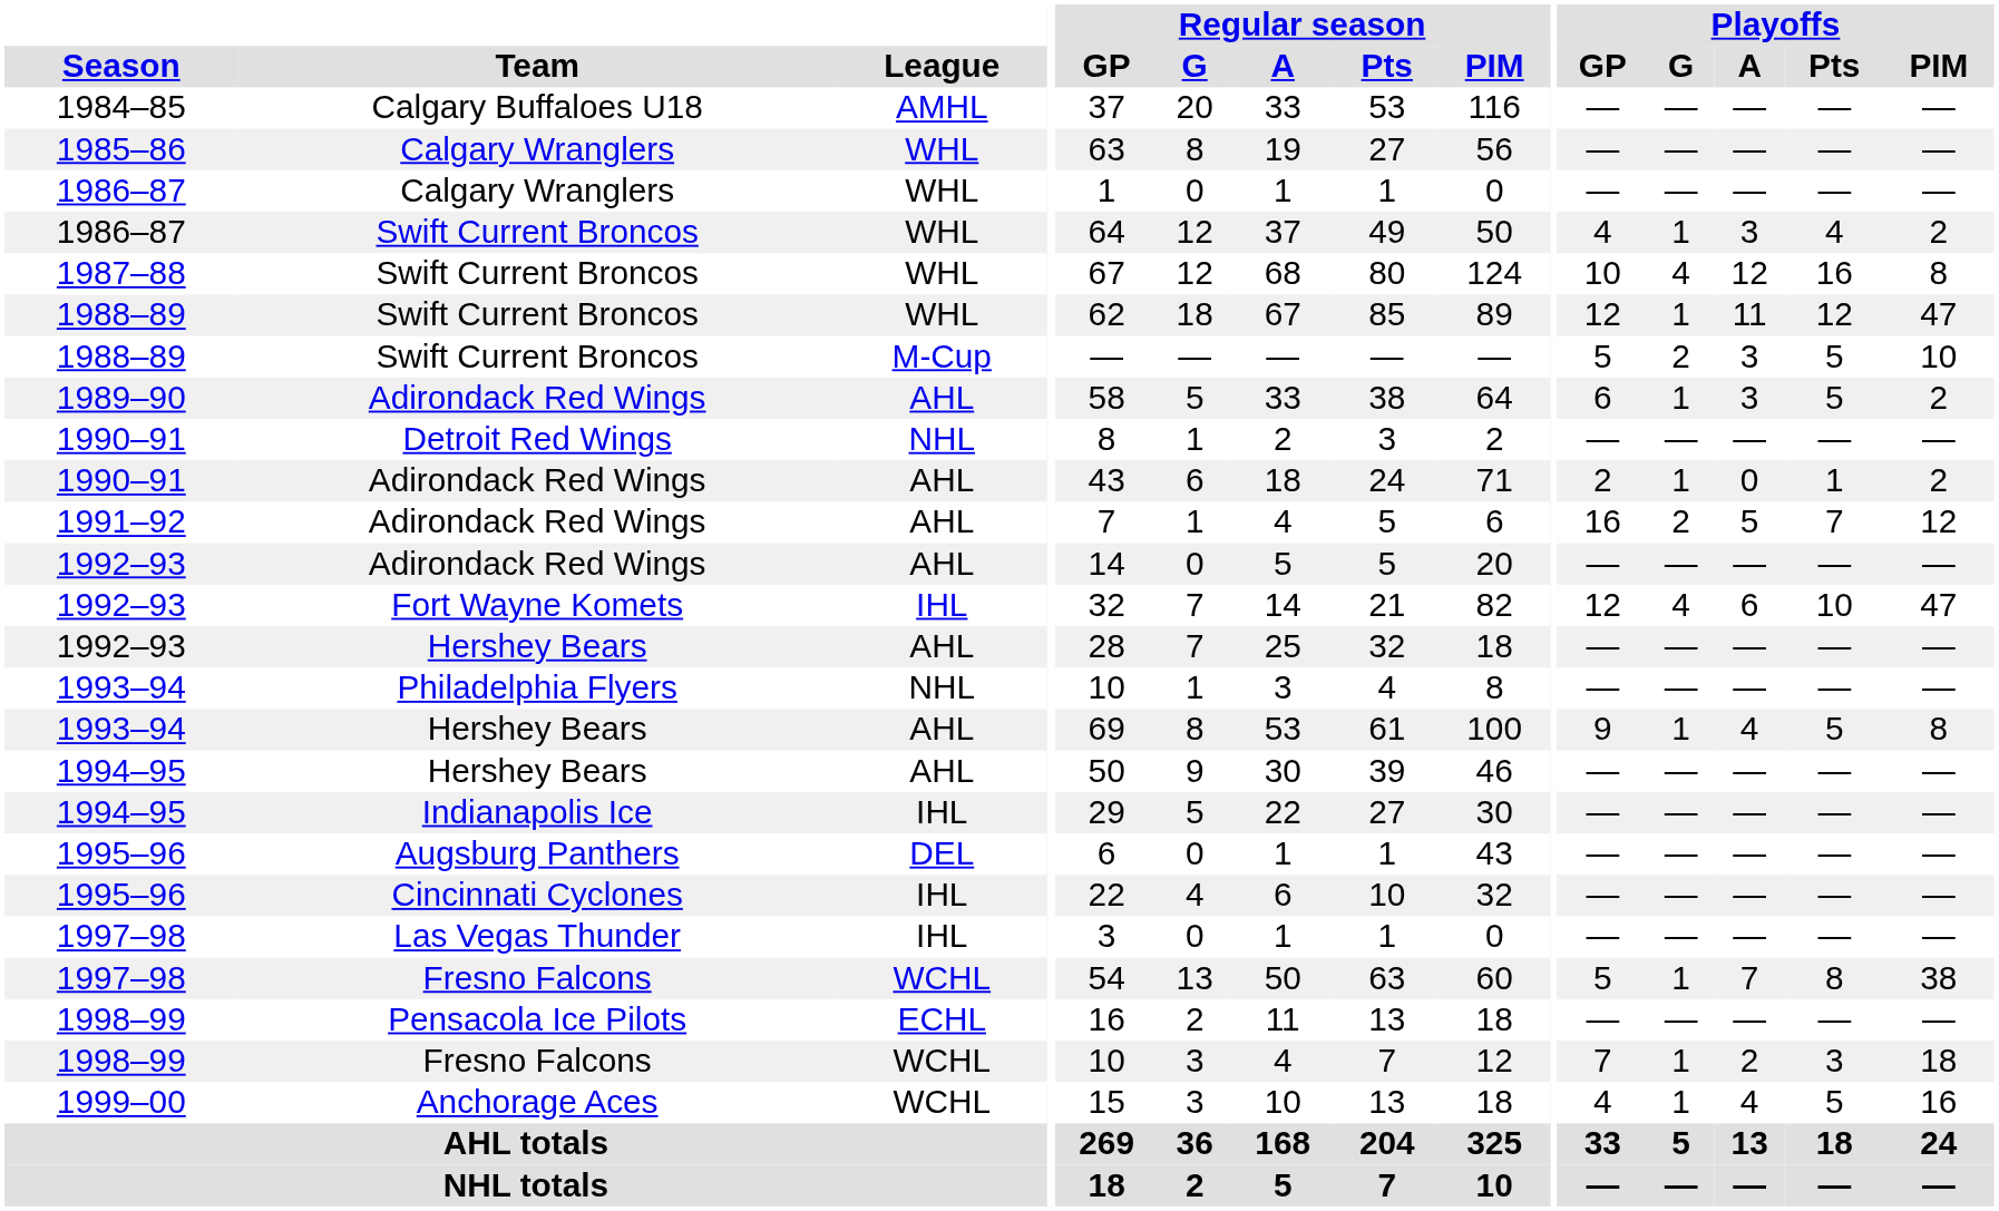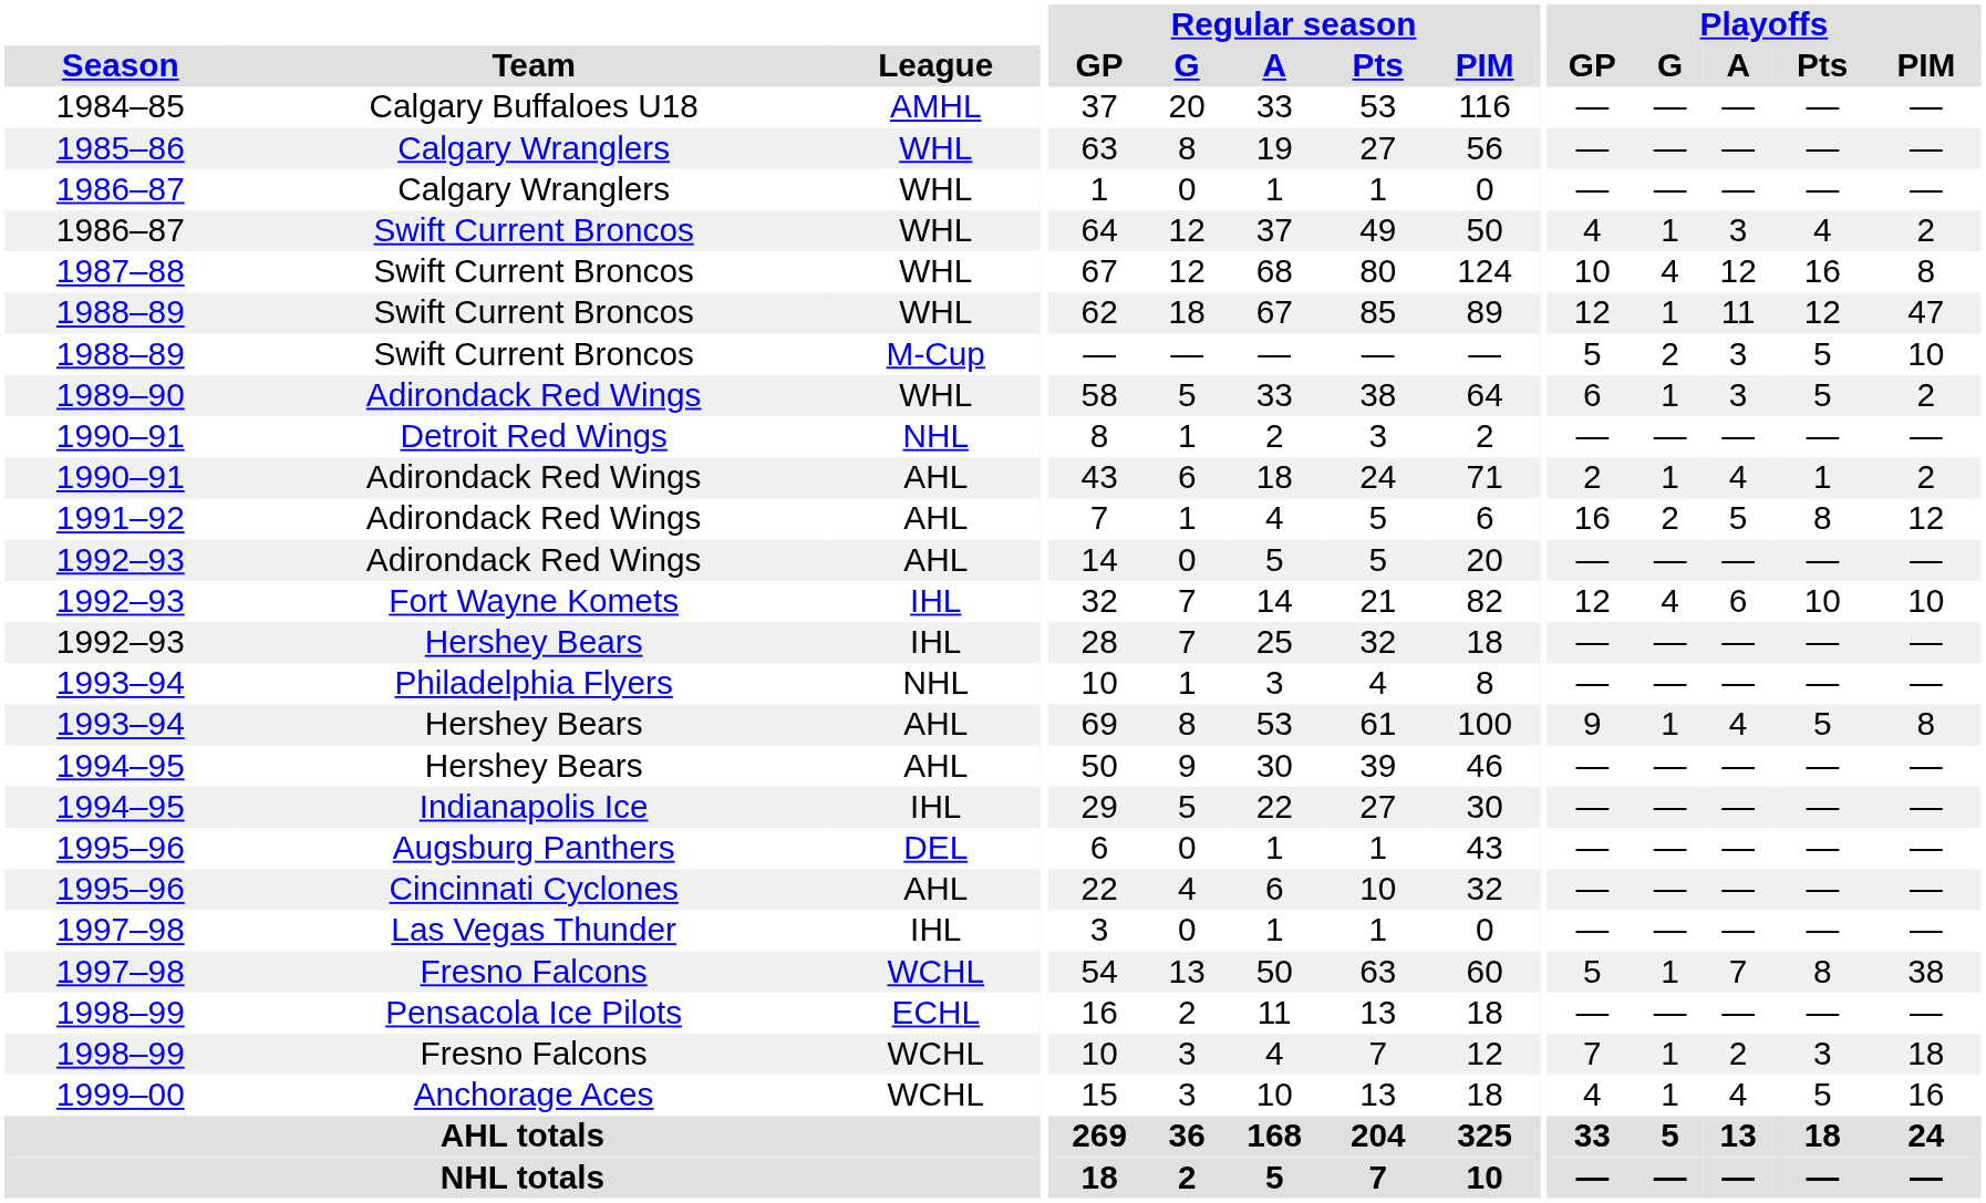 <table border="0" cellpadding="1" cellspacing="0" style="text-align:center; width:60em">
 <tr bgcolor="#e0e0e0">
 <th colspan="3" bgcolor="#ffffff"></th>
 <th rowspan="100" bgcolor="#ffffff"></th>
 <th colspan="5"><a href='#'>Regular season</a></th>
 <th rowspan="100" bgcolor="#ffffff"></th>
 <th colspan="5"><a href='#'>Playoffs</a></th>
 </tr>
 <tr bgcolor="#e0e0e0">
 <th><a href='#'>Season</a></th>
 <th>Team</th>
 <th>League</th>
 <th>GP</th>
 <th><a href='#'>G</a></th>
 <th><a href='#'>A</a></th>
 <th><a href='#'>Pts</a></th>
 <th><a href='#'>PIM</a></th>
 <th>GP</th>
 <th>G</th>
 <th>A</th>
 <th>Pts</th>
 <th>PIM</th>
 </tr>
 <tr>
 <td>1984–85</td>
 <td>Calgary Buffaloes U18</td>
 <td><a href='#'>AMHL</a></td>
 <td>37</td>
 <td>20</td>
 <td>33</td>
 <td>53</td>
 <td>116</td>
 <td>—</td>
 <td>—</td>
 <td>—</td>
 <td>—</td>
 <td>—</td>
 </tr>
 <tr bgcolor="#f0f0f0">
 <td><a href='#'>1985–86</a></td>
 <td><a href='#'>Calgary Wranglers</a></td>
 <td><a href='#'>WHL</a></td>
 <td>63</td>
 <td>8</td>
 <td>19</td>
 <td>27</td>
 <td>56</td>
 <td>—</td>
 <td>—</td>
 <td>—</td>
 <td>—</td>
 <td>—</td>
 </tr>
 <tr>
 <td><a href='#'>1986–87</a></td>
 <td>Calgary Wranglers</td>
 <td>WHL</td>
 <td>1</td>
 <td>0</td>
 <td>1</td>
 <td>1</td>
 <td>0</td>
 <td>—</td>
 <td>—</td>
 <td>—</td>
 <td>—</td>
 <td>—</td>
 </tr>
 <tr bgcolor="#f0f0f0">
 <td>1986–87</td>
 <td><a href='#'>Swift Current Broncos</a></td>
 <td>WHL</td>
 <td>64</td>
 <td>12</td>
 <td>37</td>
 <td>49</td>
 <td>50</td>
 <td>4</td>
 <td>1</td>
 <td>3</td>
 <td>4</td>
 <td>2</td>
 </tr>
 <tr>
 <td><a href='#'>1987–88</a></td>
 <td>Swift Current Broncos</td>
 <td>WHL</td>
 <td>67</td>
 <td>12</td>
 <td>68</td>
 <td>80</td>
 <td>124</td>
 <td>10</td>
 <td>4</td>
 <td>12</td>
 <td>16</td>
 <td>8</td>
 </tr>
 <tr bgcolor="#f0f0f0">
 <td><a href='#'>1988–89</a></td>
 <td>Swift Current Broncos</td>
 <td>WHL</td>
 <td>62</td>
 <td>18</td>
 <td>67</td>
 <td>85</td>
 <td>89</td>
 <td>12</td>
 <td>1</td>
 <td>11</td>
 <td>12</td>
 <td>47</td>
 </tr>
 <tr>
 <td><a href='#'>1988–89</a></td>
 <td>Swift Current Broncos</td>
 <td><a href='#'>M-Cup</a></td>
 <td>—</td>
 <td>—</td>
 <td>—</td>
 <td>—</td>
 <td>—</td>
 <td>5</td>
 <td>2</td>
 <td>3</td>
 <td>5</td>
 <td>10</td>
 </tr>
 <tr bgcolor="#f0f0f0">
 <td><a href='#'>1989–90</a></td>
 <td><a href='#'>Adirondack Red Wings</a></td>
-<td><a href='#'>AHL</a></td>
+<td>WHL</td>
 <td>58</td>
 <td>5</td>
 <td>33</td>
 <td>38</td>
 <td>64</td>
 <td>6</td>
 <td>1</td>
 <td>3</td>
 <td>5</td>
 <td>2</td>
 </tr>
 <tr>
 <td><a href='#'>1990–91</a></td>
 <td><a href='#'>Detroit Red Wings</a></td>
 <td><a href='#'>NHL</a></td>
 <td>8</td>
 <td>1</td>
 <td>2</td>
 <td>3</td>
 <td>2</td>
 <td>—</td>
 <td>—</td>
 <td>—</td>
 <td>—</td>
 <td>—</td>
 </tr>
 <tr bgcolor="#f0f0f0">
 <td><a href='#'>1990–91</a></td>
 <td>Adirondack Red Wings</td>
 <td>AHL</td>
 <td>43</td>
 <td>6</td>
 <td>18</td>
 <td>24</td>
 <td>71</td>
 <td>2</td>
 <td>1</td>
-<td>0</td>
+<td>4</td>
 <td>1</td>
 <td>2</td>
 </tr>
 <tr>
 <td><a href='#'>1991–92</a></td>
 <td>Adirondack Red Wings</td>
 <td>AHL</td>
 <td>7</td>
 <td>1</td>
 <td>4</td>
 <td>5</td>
 <td>6</td>
 <td>16</td>
 <td>2</td>
 <td>5</td>
-<td>7</td>
+<td>8</td>
 <td>12</td>
 </tr>
 <tr bgcolor="#f0f0f0">
 <td><a href='#'>1992–93</a></td>
 <td>Adirondack Red Wings</td>
 <td>AHL</td>
 <td>14</td>
 <td>0</td>
 <td>5</td>
 <td>5</td>
 <td>20</td>
 <td>—</td>
 <td>—</td>
 <td>—</td>
 <td>—</td>
 <td>—</td>
 </tr>
 <tr>
 <td><a href='#'>1992–93</a></td>
 <td><a href='#'>Fort Wayne Komets</a></td>
 <td><a href='#'>IHL</a></td>
 <td>32</td>
 <td>7</td>
 <td>14</td>
 <td>21</td>
 <td>82</td>
 <td>12</td>
 <td>4</td>
 <td>6</td>
 <td>10</td>
-<td>47</td>
+<td>10</td>
 </tr>
 <tr bgcolor="#f0f0f0">
 <td>1992–93</td>
 <td><a href='#'>Hershey Bears</a></td>
-<td>AHL</td>
+<td>IHL</td>
 <td>28</td>
 <td>7</td>
 <td>25</td>
 <td>32</td>
 <td>18</td>
 <td>—</td>
 <td>—</td>
 <td>—</td>
 <td>—</td>
 <td>—</td>
 </tr>
 <tr>
 <td><a href='#'>1993–94</a></td>
 <td><a href='#'>Philadelphia Flyers</a></td>
 <td>NHL</td>
 <td>10</td>
 <td>1</td>
 <td>3</td>
 <td>4</td>
 <td>8</td>
 <td>—</td>
 <td>—</td>
 <td>—</td>
 <td>—</td>
 <td>—</td>
 </tr>
 <tr bgcolor="#f0f0f0">
 <td><a href='#'>1993–94</a></td>
 <td>Hershey Bears</td>
 <td>AHL</td>
 <td>69</td>
 <td>8</td>
 <td>53</td>
 <td>61</td>
 <td>100</td>
 <td>9</td>
 <td>1</td>
 <td>4</td>
 <td>5</td>
 <td>8</td>
 </tr>
 <tr>
 <td><a href='#'>1994–95</a></td>
 <td>Hershey Bears</td>
 <td>AHL</td>
 <td>50</td>
 <td>9</td>
 <td>30</td>
 <td>39</td>
 <td>46</td>
 <td>—</td>
 <td>—</td>
 <td>—</td>
 <td>—</td>
 <td>—</td>
 </tr>
 <tr bgcolor="#f0f0f0">
 <td><a href='#'>1994–95</a></td>
 <td><a href='#'>Indianapolis Ice</a></td>
 <td>IHL</td>
 <td>29</td>
 <td>5</td>
 <td>22</td>
 <td>27</td>
 <td>30</td>
 <td>—</td>
 <td>—</td>
 <td>—</td>
 <td>—</td>
 <td>—</td>
 </tr>
 <tr>
 <td><a href='#'>1995–96</a></td>
 <td><a href='#'>Augsburg Panthers</a></td>
 <td><a href='#'>DEL</a></td>
 <td>6</td>
 <td>0</td>
 <td>1</td>
 <td>1</td>
 <td>43</td>
 <td>—</td>
 <td>—</td>
 <td>—</td>
 <td>—</td>
 <td>—</td>
 </tr>
 <tr bgcolor="#f0f0f0">
 <td><a href='#'>1995–96</a></td>
 <td><a href='#'>Cincinnati Cyclones</a></td>
-<td>IHL</td>
+<td>AHL</td>
 <td>22</td>
 <td>4</td>
 <td>6</td>
 <td>10</td>
 <td>32</td>
 <td>—</td>
 <td>—</td>
 <td>—</td>
 <td>—</td>
 <td>—</td>
 </tr>
 <tr>
 <td><a href='#'>1997–98</a></td>
 <td><a href='#'>Las Vegas Thunder</a></td>
 <td>IHL</td>
 <td>3</td>
 <td>0</td>
 <td>1</td>
 <td>1</td>
 <td>0</td>
 <td>—</td>
 <td>—</td>
 <td>—</td>
 <td>—</td>
 <td>—</td>
 </tr>
 <tr bgcolor="#f0f0f0">
 <td><a href='#'>1997–98</a></td>
 <td><a href='#'>Fresno Falcons</a></td>
 <td><a href='#'>WCHL</a></td>
 <td>54</td>
 <td>13</td>
 <td>50</td>
 <td>63</td>
 <td>60</td>
 <td>5</td>
 <td>1</td>
 <td>7</td>
 <td>8</td>
 <td>38</td>
 </tr>
 <tr>
 <td><a href='#'>1998–99</a></td>
 <td><a href='#'>Pensacola Ice Pilots</a></td>
 <td><a href='#'>ECHL</a></td>
 <td>16</td>
 <td>2</td>
 <td>11</td>
 <td>13</td>
 <td>18</td>
 <td>—</td>
 <td>—</td>
 <td>—</td>
 <td>—</td>
 <td>—</td>
 </tr>
 <tr bgcolor="#f0f0f0">
 <td><a href='#'>1998–99</a></td>
 <td>Fresno Falcons</td>
 <td>WCHL</td>
 <td>10</td>
 <td>3</td>
 <td>4</td>
 <td>7</td>
 <td>12</td>
 <td>7</td>
 <td>1</td>
 <td>2</td>
 <td>3</td>
 <td>18</td>
 </tr>
 <tr>
 <td><a href='#'>1999–00</a></td>
 <td><a href='#'>Anchorage Aces</a></td>
 <td>WCHL</td>
 <td>15</td>
 <td>3</td>
 <td>10</td>
 <td>13</td>
 <td>18</td>
 <td>4</td>
 <td>1</td>
 <td>4</td>
 <td>5</td>
 <td>16</td>
 </tr>
 <tr bgcolor="#e0e0e0">
 <th colspan="3">AHL totals</th>
 <th>269</th>
 <th>36</th>
 <th>168</th>
 <th>204</th>
 <th>325</th>
 <th>33</th>
 <th>5</th>
 <th>13</th>
 <th>18</th>
 <th>24</th>
 </tr>
 <tr bgcolor="#e0e0e0">
 <th colspan="3">NHL totals</th>
 <th>18</th>
 <th>2</th>
 <th>5</th>
 <th>7</th>
 <th>10</th>
 <th>—</th>
 <th>—</th>
 <th>—</th>
 <th>—</th>
 <th>—</th>
 </tr>
 </table>
